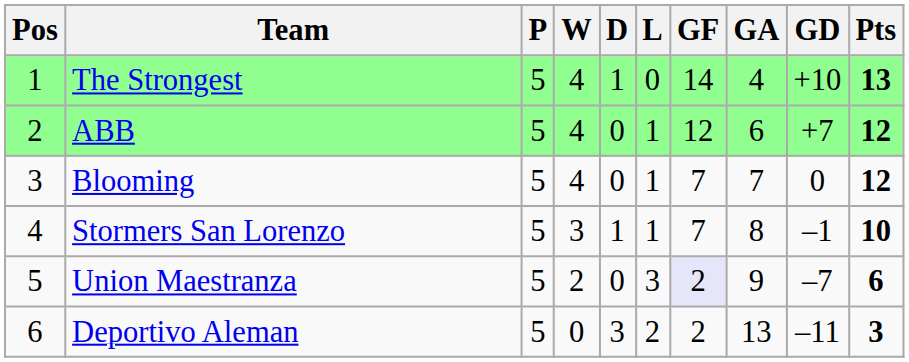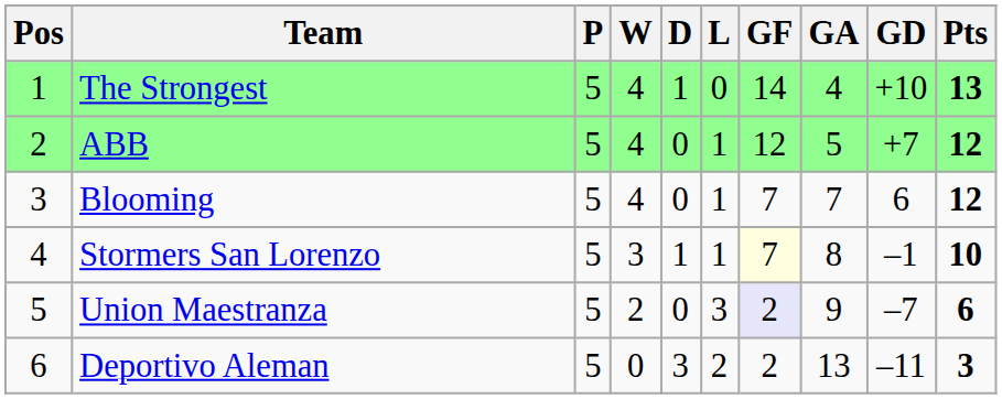 <table class="wikitable sortable"  style="font-size:95%; text-align:center;">
 <tr>
 <th>Pos</th>
 <th width="220">Team</th>
 <th>P</th>
 <th>W</th>
 <th>D</th>
 <th>L</th>
 <th>GF</th>
 <th>GA</th>
 <th>GD</th>
 <th>Pts</th>
 </tr>
 <tr style="background: #90FF90;">
 <td>1</td>
 <td style="text-align:left"><a href='#'>The Strongest</a></td>
 <td>5</td>
 <td>4</td>
 <td>1</td>
 <td>0</td>
 <td>14</td>
 <td>4</td>
 <td>+10</td>
 <td><strong>13</strong></td>
 </tr>
 <tr style="background: #90FF90;">
 <td>2</td>
 <td style="text-align:left"><a href='#'>ABB</a></td>
 <td>5</td>
 <td>4</td>
 <td>0</td>
 <td>1</td>
 <td>12</td>
-<td>6</td>
+<td>5</td>
 <td>+7</td>
 <td><strong>12</strong></td>
 </tr>
 <tr>
 <td>3</td>
 <td style="text-align:left"><a href='#'>Blooming</a></td>
 <td>5</td>
 <td>4</td>
 <td>0</td>
 <td>1</td>
 <td>7</td>
 <td>7</td>
-<td>0</td>
+<td>6</td>
 <td><strong>12</strong></td>
 </tr>
 <tr>
 <td>4</td>
 <td style="text-align:left"><a href='#'>Stormers San Lorenzo</a></td>
 <td>5</td>
 <td>3</td>
 <td>1</td>
 <td>1</td>
-<td>7</td>
+<td style="background: lightyellow;">7</td>
 <td>8</td>
 <td>–1</td>
 <td><strong>10</strong></td>
 </tr>
 <tr>
 <td>5</td>
 <td style="text-align:left"><a href='#'>Union Maestranza</a></td>
 <td>5</td>
 <td>2</td>
 <td>0</td>
 <td>3</td>
 <td style="background: lavender;">2</td>
 <td>9</td>
 <td>–7</td>
 <td><strong>6</strong></td>
 </tr>
 <tr>
 <td>6</td>
 <td style="text-align:left"><a href='#'>Deportivo Aleman</a></td>
 <td>5</td>
 <td>0</td>
 <td>3</td>
 <td>2</td>
 <td>2</td>
 <td>13</td>
 <td>–11</td>
 <td><strong>3</strong></td>
 </tr>
 </table>
